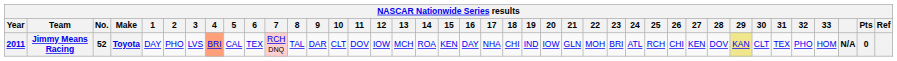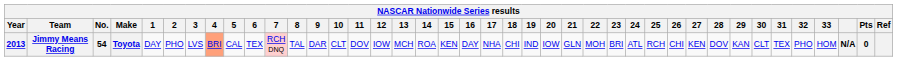 <table class="wikitable" style="text-align:center; font-size:75%">
 <tr>
 <th colspan=42><a href='#'>NASCAR Nationwide Series</a> results</th>
 </tr>
 <tr>
 <th>Year</th>
 <th>Team</th>
 <th>No.</th>
 <th>Make</th>
 <th>1</th>
 <th>2</th>
 <th>3</th>
 <th>4</th>
 <th>5</th>
 <th>6</th>
 <th>7</th>
 <th>8</th>
 <th>9</th>
 <th>10</th>
 <th>11</th>
 <th>12</th>
 <th>13</th>
 <th>14</th>
 <th>15</th>
 <th>16</th>
 <th>17</th>
 <th>18</th>
 <th>19</th>
 <th>20</th>
 <th>21</th>
 <th>22</th>
 <th>23</th>
 <th>24</th>
 <th>25</th>
 <th>26</th>
 <th>27</th>
 <th>28</th>
 <th>29</th>
 <th>30</th>
 <th>31</th>
 <th>32</th>
 <th>33</th>
 <th></th>
 <th>Pts</th>
 <th>Ref</th>
 </tr>
 <tr>
-<th><a href='#'>2011</a></th>
+<th><a href='#'>2013</a></th>
 <th><a href='#'>Jimmy Means Racing</a></th>
-<th>52</th>
+<th>54</th>
 <th><a href='#'>Toyota</a></th>
 <td><a href='#'>DAY</a></td>
 <td><a href='#'>PHO</a></td>
 <td><a href='#'>LVS</a></td>
 <td style="background: lightsalmon;"><a href='#'>BRI</a></td>
 <td><a href='#'>CAL</a></td>
 <td><a href='#'>TEX</a></td>
 <td style="background:#FFCFCF;"><a href='#'>RCH</a><br><small>DNQ</small></td>
 <td><a href='#'>TAL</a></td>
 <td><a href='#'>DAR</a></td>
 <td><a href='#'>CLT</a></td>
 <td><a href='#'>DOV</a></td>
 <td><a href='#'>IOW</a></td>
 <td><a href='#'>MCH</a></td>
 <td><a href='#'>ROA</a></td>
 <td><a href='#'>KEN</a></td>
 <td><a href='#'>DAY</a></td>
 <td><a href='#'>NHA</a></td>
 <td><a href='#'>CHI</a></td>
 <td><a href='#'>IND</a></td>
 <td><a href='#'>IOW</a></td>
 <td><a href='#'>GLN</a></td>
 <td><a href='#'>MOH</a></td>
 <td><a href='#'>BRI</a></td>
 <td><a href='#'>ATL</a></td>
 <td><a href='#'>RCH</a></td>
 <td><a href='#'>CHI</a></td>
 <td><a href='#'>KEN</a></td>
 <td><a href='#'>DOV</a></td>
-<td style="background: khaki;"><a href='#'>KAN</a></td>
+<td><a href='#'>KAN</a></td>
 <td><a href='#'>CLT</a></td>
 <td><a href='#'>TEX</a></td>
 <td><a href='#'>PHO</a></td>
 <td><a href='#'>HOM</a></td>
 <th>N/A</th>
 <th>0</th>
 <th></th>
 </tr>
 </table>
